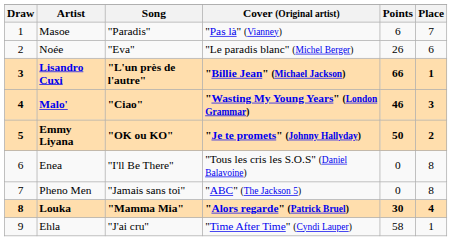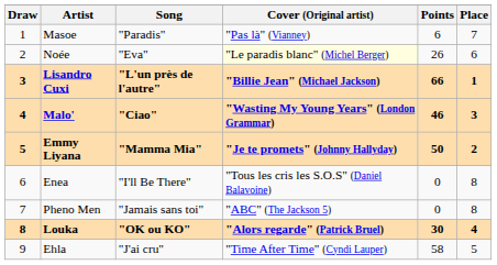 <table class="sortable wikitable" style="margin: 1em auto 1em auto; text-align:center">
 <tr>
 </tr>
 <tr>
 <th>Draw</th>
 <th>Artist</th>
 <th>Song</th>
 <th>Cover <small>(Original artist)</small></th>
 <th>Points</th>
 <th>Place</th>
 </tr>
 <tr>
 <td>1</td>
 <td align="left">Masoe</td>
 <td align="left">"Paradis"</td>
 <td align="left">"<a href='#'>Pas là</a>" <small>(<a href='#'>Vianney</a>)</small></td>
 <td>6</td>
 <td>7</td>
 </tr>
 <tr>
 <td>2</td>
 <td align="left">Noée</td>
 <td align="left">"Eva"</td>
-<td align="left">"Le paradis blanc" <small>(<a href='#'>Michel Berger</a>)</small></td>
+<td align="left" style="background: lightyellow;">"Le paradis blanc" <small>(<a href='#'>Michel Berger</a>)</small></td>
 <td>26</td>
 <td>6</td>
 </tr>
 <tr style="font-weight:bold; background:navajowhite;">
 <td>3</td>
 <td align="left"><a href='#'>Lisandro Cuxi</a></td>
 <td align="left">"L'un près de l'autre"</td>
 <td align="left">"<a href='#'>Billie Jean</a>" <small>(<a href='#'>Michael Jackson</a>)</small></td>
 <td>66</td>
 <td>1</td>
 </tr>
 <tr style="font-weight:bold; background:navajowhite;">
 <td>4</td>
 <td align="left"><a href='#'>Malo'</a></td>
 <td align="left">"Ciao"</td>
 <td align="left">"<a href='#'>Wasting My Young Years</a>" <small>(<a href='#'>London Grammar</a>)</small></td>
 <td>46</td>
 <td>3</td>
 </tr>
 <tr style="font-weight:bold; background:navajowhite;">
 <td>5</td>
 <td align="left">Emmy Liyana</td>
-<td align="left">"OK ou KO"</td>
+<td align="left">"Mamma Mia"</td>
 <td align="left">"<a href='#'>Je te promets</a>" <small>(<a href='#'>Johnny Hallyday</a>)</small></td>
 <td>50</td>
 <td>2</td>
 </tr>
 <tr>
 <td>6</td>
 <td align="left">Enea</td>
 <td align="left">"I'll Be There"</td>
 <td align="left">"Tous les cris les S.O.S" <small>(<a href='#'>Daniel Balavoine</a>)</small></td>
 <td>0</td>
 <td>8</td>
 </tr>
 <tr>
 <td>7</td>
 <td align="left">Pheno Men</td>
 <td align="left">"Jamais sans toi"</td>
 <td align="left">"<a href='#'>ABC</a>" <small>(<a href='#'>The Jackson 5</a>)</small></td>
 <td>0</td>
 <td>8</td>
 </tr>
 <tr style="font-weight:bold; background:navajowhite;">
 <td>8</td>
 <td align="left">Louka</td>
-<td align="left">"Mamma Mia"</td>
+<td align="left">"OK ou KO"</td>
 <td align="left">"<a href='#'>Alors regarde</a>" <small>(<a href='#'>Patrick Bruel</a>)</small></td>
 <td>30</td>
 <td>4</td>
 </tr>
 <tr>
 <td>9</td>
 <td align="left">Ehla</td>
 <td align="left">"J'ai cru"</td>
 <td align="left">"<a href='#'>Time After Time</a>" <small>(<a href='#'>Cyndi Lauper</a>)</small></td>
 <td>58</td>
-<td>1</td>
+<td>5</td>
 </tr>
 </table>
